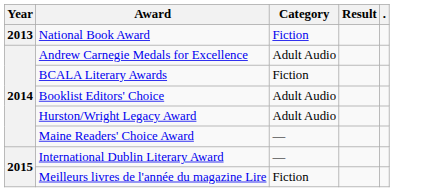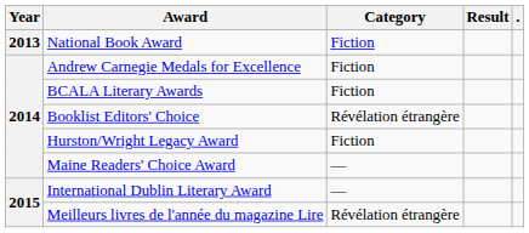 <table class="wikitable sortable">
 <tr>
 <th>Year</th>
 <th>Award</th>
 <th>Category</th>
 <th>Result</th>
 <th>.</th>
 </tr>
 <tr>
 <th>2013</th>
 <td><a href='#'>National Book Award</a></td>
 <td><a href='#'>Fiction</a></td>
 <td></td>
 <td></td>
 </tr>
 <tr>
 <th rowspan="5">2014</th>
 <td><a href='#'>Andrew Carnegie Medals for Excellence</a></td>
-<td>Adult Audio</td>
+<td>Fiction</td>
 <td></td>
 <td></td>
 </tr>
 <tr>
 <td><a href='#'>BCALA Literary Awards</a></td>
 <td>Fiction</td>
 <td></td>
 <td></td>
 </tr>
 <tr>
 <td><a href='#'>Booklist Editors' Choice</a></td>
-<td>Adult Audio</td>
+<td>Révélation étrangère</td>
 <td></td>
 <td></td>
 </tr>
 <tr>
 <td><a href='#'>Hurston/Wright Legacy Award</a></td>
-<td>Adult Audio</td>
+<td>Fiction</td>
 <td></td>
 <td></td>
 </tr>
 <tr>
 <td><a href='#'>Maine Readers' Choice Award</a></td>
 <td>—</td>
 <td></td>
 <td></td>
 </tr>
 <tr>
 <th rowspan="2">2015</th>
 <td><a href='#'>International Dublin Literary Award</a></td>
 <td>—</td>
 <td></td>
 <td></td>
 </tr>
 <tr>
 <td><a href='#'>Meilleurs livres de l'année du magazine Lire</a></td>
-<td>Fiction</td>
+<td>Révélation étrangère</td>
 <td></td>
 <td></td>
 </tr>
 </table>
